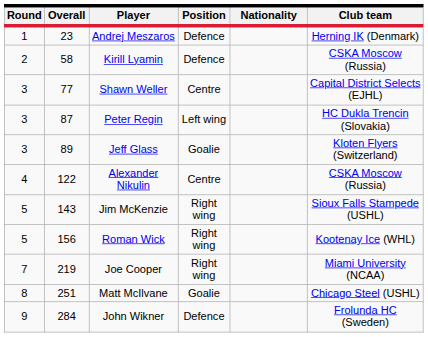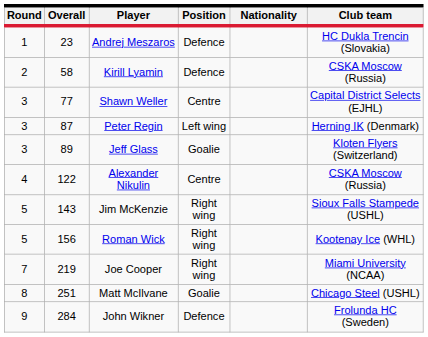 <table class="wikitable sortable" style="text-align:center">
 <tr style= "background:#FFFFFF; border-top:#010101 5px solid; border-bottom:#DA1A32 5px solid;">
 <th style="width:3em">Round</th>
 <th style="width:4em">Overall</th>
 <th style="width:15em">Player</th>
 <th style="width:5em">Position</th>
 <th style="width:10em">Nationality</th>
 <th style="width:20em">Club team</th>
 </tr>
 <tr>
 <td>1</td>
 <td>23</td>
 <td><a href='#'>Andrej Meszaros</a></td>
 <td>Defence</td>
 <td></td>
-<td><a href='#'>Herning IK</a> (Denmark)</td>
+<td><a href='#'>HC Dukla Trencin</a> (Slovakia)</td>
 </tr>
 <tr>
 <td>2</td>
 <td>58</td>
 <td><a href='#'>Kirill Lyamin</a></td>
 <td>Defence</td>
 <td></td>
 <td><a href='#'>CSKA Moscow</a> (Russia)</td>
 </tr>
 <tr>
 <td>3</td>
 <td>77</td>
 <td><a href='#'>Shawn Weller</a></td>
 <td>Centre</td>
 <td></td>
 <td><a href='#'>Capital District Selects</a> (EJHL)</td>
 </tr>
 <tr>
 <td>3</td>
 <td>87</td>
 <td><a href='#'>Peter Regin</a></td>
 <td>Left wing</td>
 <td></td>
-<td><a href='#'>HC Dukla Trencin</a> (Slovakia)</td>
+<td><a href='#'>Herning IK</a> (Denmark)</td>
 </tr>
 <tr>
 <td>3</td>
 <td>89</td>
 <td><a href='#'>Jeff Glass</a></td>
 <td>Goalie</td>
 <td></td>
 <td><a href='#'>Kloten Flyers</a> (Switzerland)</td>
 </tr>
 <tr>
 <td>4</td>
 <td>122</td>
 <td><a href='#'>Alexander Nikulin</a></td>
 <td>Centre</td>
 <td></td>
 <td><a href='#'>CSKA Moscow</a> (Russia)</td>
 </tr>
 <tr>
 <td>5</td>
 <td>143</td>
 <td>Jim McKenzie</td>
 <td>Right wing</td>
 <td></td>
 <td><a href='#'>Sioux Falls Stampede</a> (USHL)</td>
 </tr>
 <tr>
 <td>5</td>
 <td>156</td>
 <td><a href='#'>Roman Wick</a></td>
 <td>Right wing</td>
 <td></td>
 <td><a href='#'>Kootenay Ice</a> (WHL)</td>
 </tr>
 <tr>
 <td>7</td>
 <td>219</td>
 <td>Joe Cooper</td>
 <td>Right wing</td>
 <td></td>
 <td><a href='#'>Miami University</a> (NCAA)</td>
 </tr>
 <tr>
 <td>8</td>
 <td>251</td>
 <td>Matt McIlvane</td>
 <td>Goalie</td>
 <td></td>
 <td><a href='#'>Chicago Steel</a> (USHL)</td>
 </tr>
 <tr>
 <td>9</td>
 <td>284</td>
 <td>John Wikner</td>
 <td>Defence</td>
 <td></td>
 <td><a href='#'>Frolunda HC</a> (Sweden)</td>
 </tr>
 </table>
